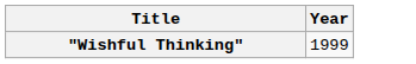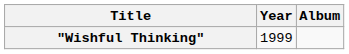 <table class="wikitable plainrowheaders" style=text-align:center;>
 <tr>
 <th style="width:18em;">Title</th>
 <th>Year</th>
+<th>Album</th>
 </tr>
 <tr>
 <th scope="row" align="left">"Wishful Thinking"</th>
 <td>1999</td>
+<td></td>
 </tr>
 </table>
